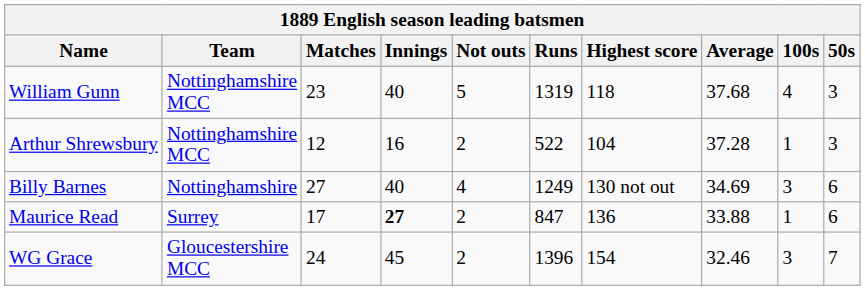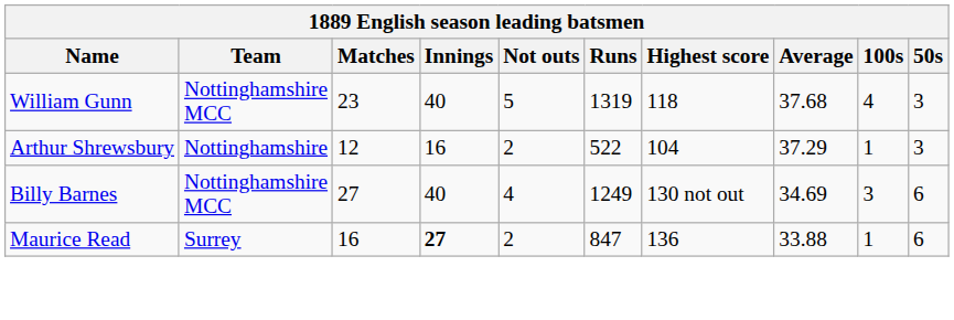 <table class="wikitable">
 <tr>
 <th bgcolor="#efefef" colspan="10">1889 English season leading batsmen</th>
 </tr>
 <tr bgcolor="#efefef">
 <th>Name</th>
 <th>Team</th>
 <th>Matches</th>
 <th>Innings</th>
 <th>Not outs</th>
 <th>Runs</th>
 <th>Highest score</th>
 <th>Average</th>
 <th>100s</th>
 <th>50s</th>
 </tr>
 <tr>
 <td><a href='#'>William Gunn</a></td>
 <td><a href='#'>Nottinghamshire</a><br><a href='#'>MCC</a></td>
 <td>23</td>
 <td>40</td>
 <td>5</td>
 <td>1319</td>
 <td>118</td>
 <td>37.68</td>
 <td>4</td>
 <td>3</td>
 </tr>
 <tr>
 <td><a href='#'>Arthur Shrewsbury</a></td>
-<td><a href='#'>Nottinghamshire</a><br><a href='#'>MCC</a></td>
+<td><a href='#'>Nottinghamshire</a></td>
 <td>12</td>
 <td>16</td>
 <td>2</td>
 <td>522</td>
 <td>104</td>
-<td>37.28</td>
+<td>37.29</td>
 <td>1</td>
 <td>3</td>
 </tr>
 <tr>
 <td><a href='#'>Billy Barnes</a></td>
-<td><a href='#'>Nottinghamshire</a></td>
+<td><a href='#'>Nottinghamshire</a><br><a href='#'>MCC</a></td>
 <td>27</td>
 <td>40</td>
 <td>4</td>
 <td>1249</td>
 <td>130 not out</td>
 <td>34.69</td>
 <td>3</td>
 <td>6</td>
 </tr>
 <tr>
 <td><a href='#'>Maurice Read</a></td>
 <td><a href='#'>Surrey</a></td>
-<td>17</td>
+<td>16</td>
 <td><strong>27</strong></td>
 <td>2</td>
 <td>847</td>
 <td>136</td>
 <td>33.88</td>
 <td>1</td>
 <td>6</td>
 </tr>
-<tr>
-<td><a href='#'>WG Grace</a></td>
-<td><a href='#'>Gloucestershire</a><br><a href='#'>MCC</a></td>
-<td>24</td>
-<td>45</td>
-<td>2</td>
-<td>1396</td>
-<td>154</td>
-<td>32.46</td>
-<td>3</td>
-<td>7</td>
-</tr>
 </table>
